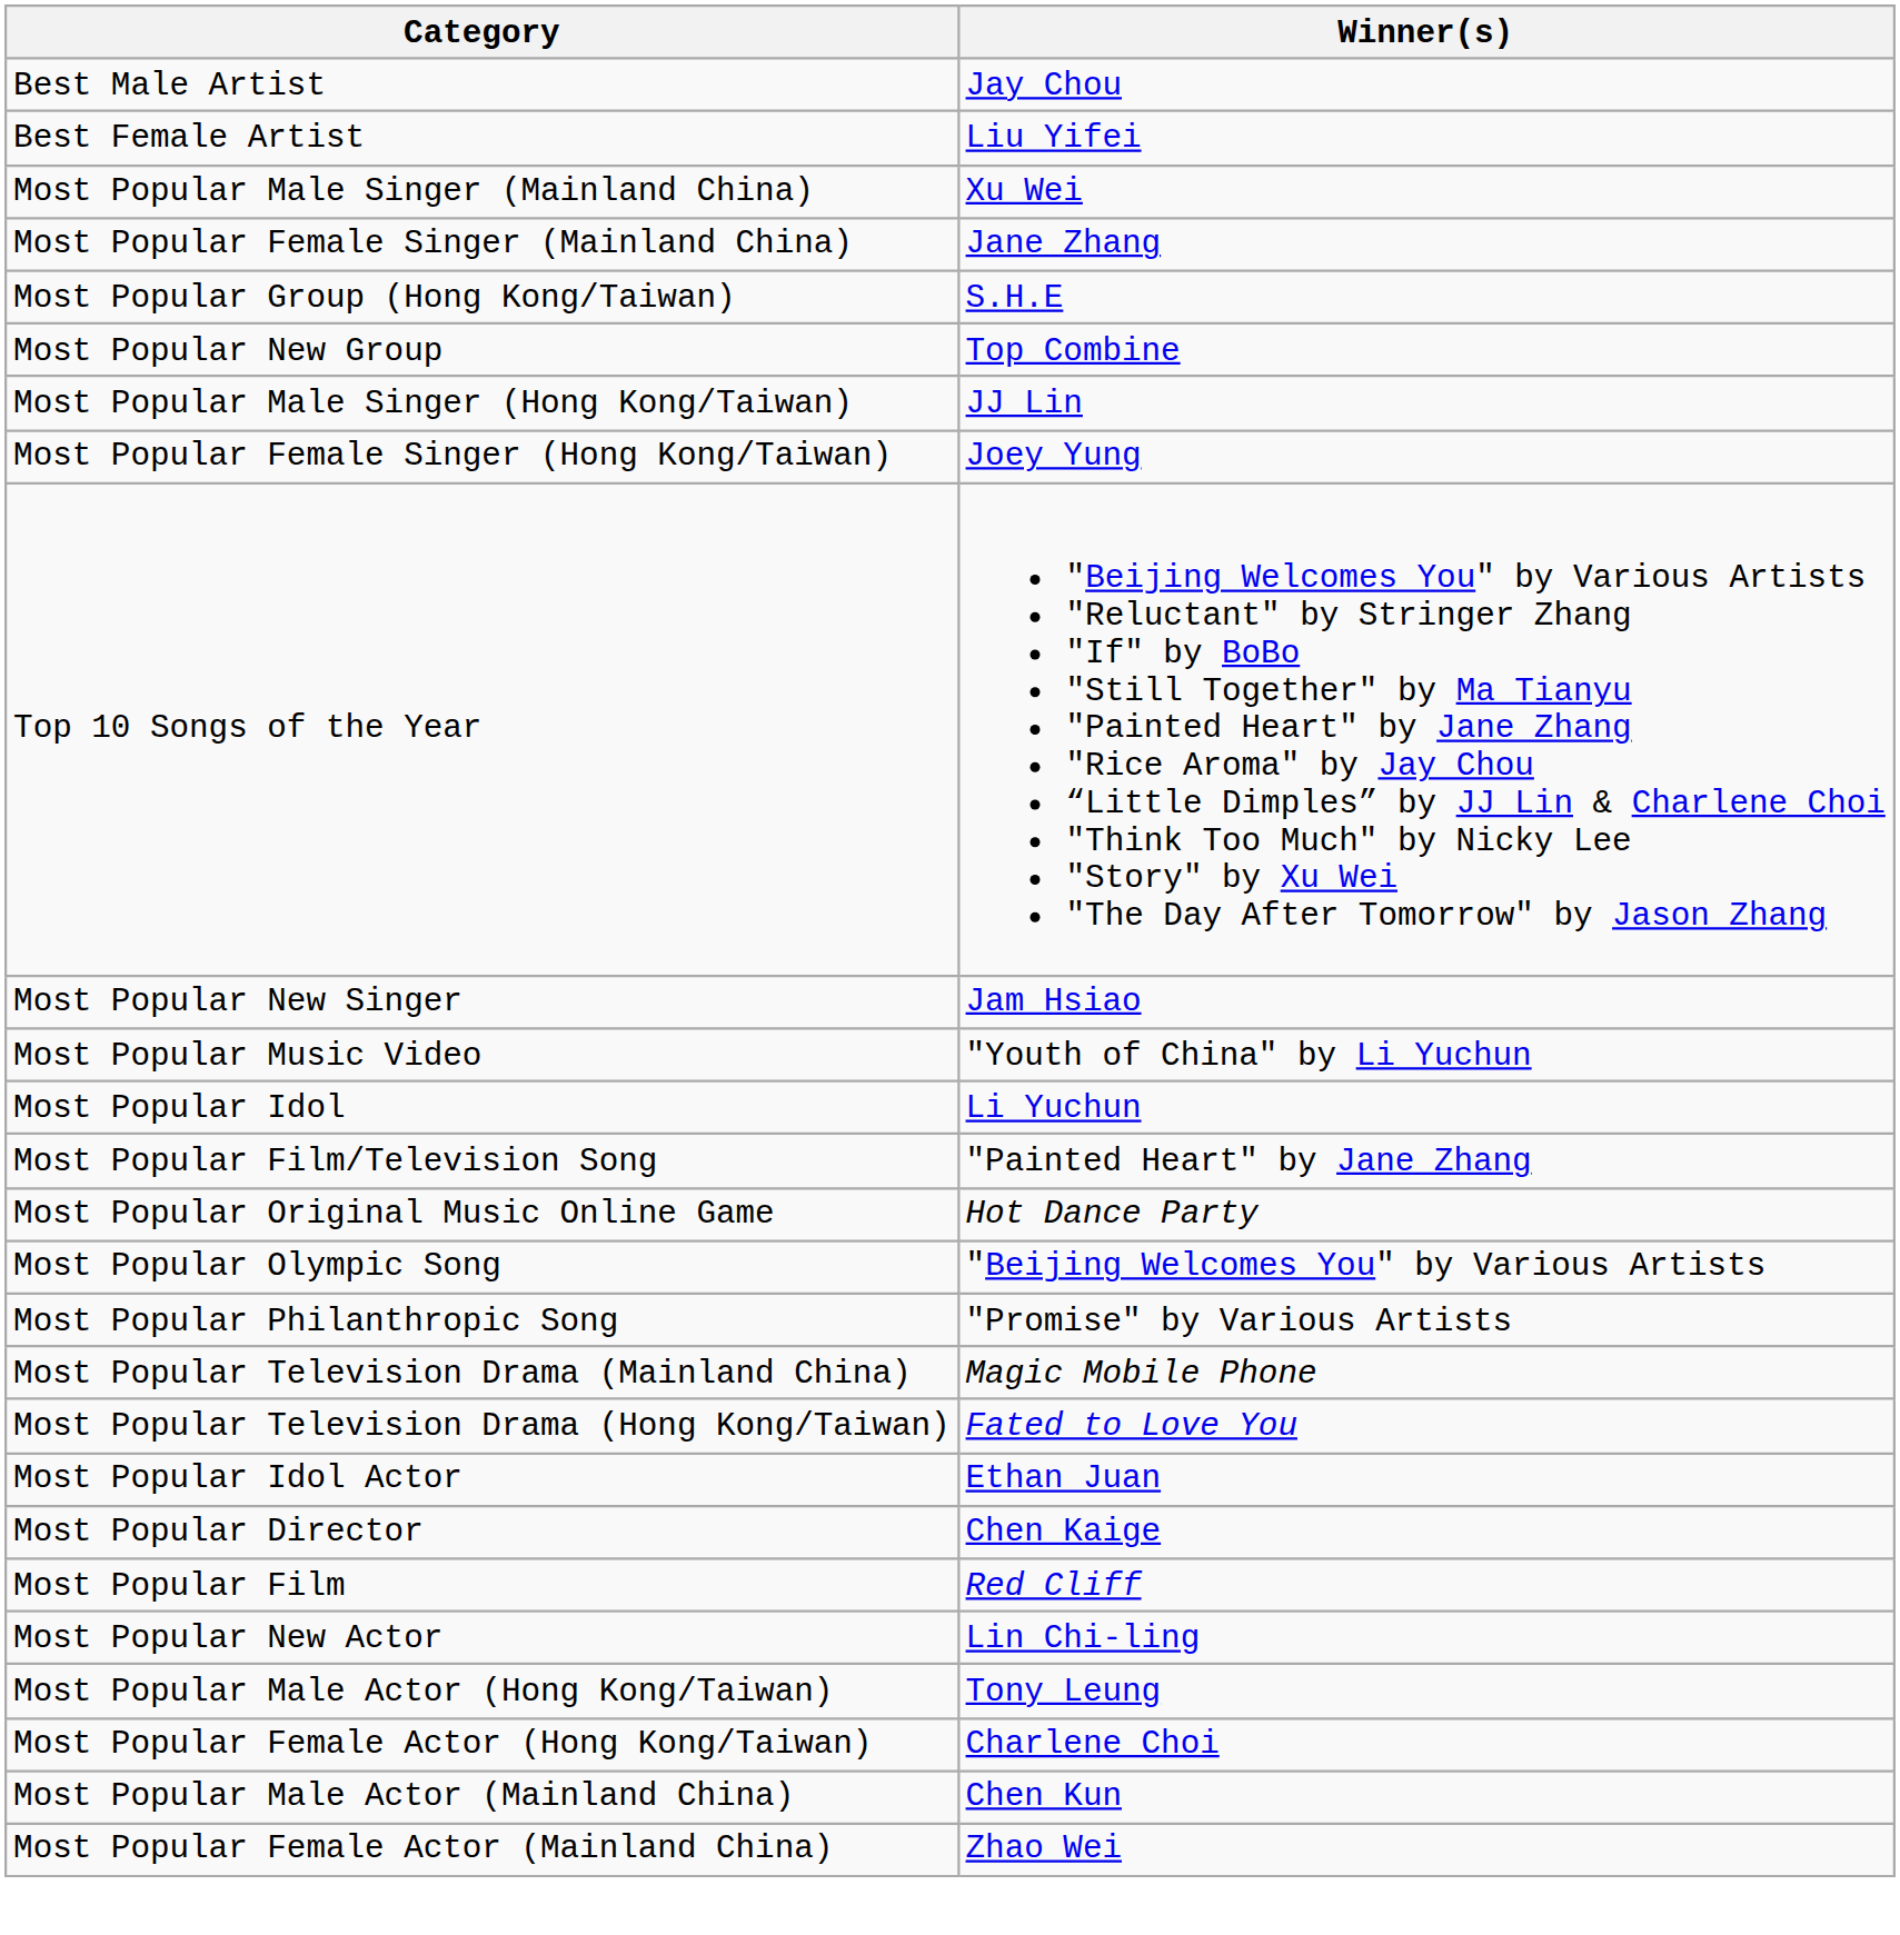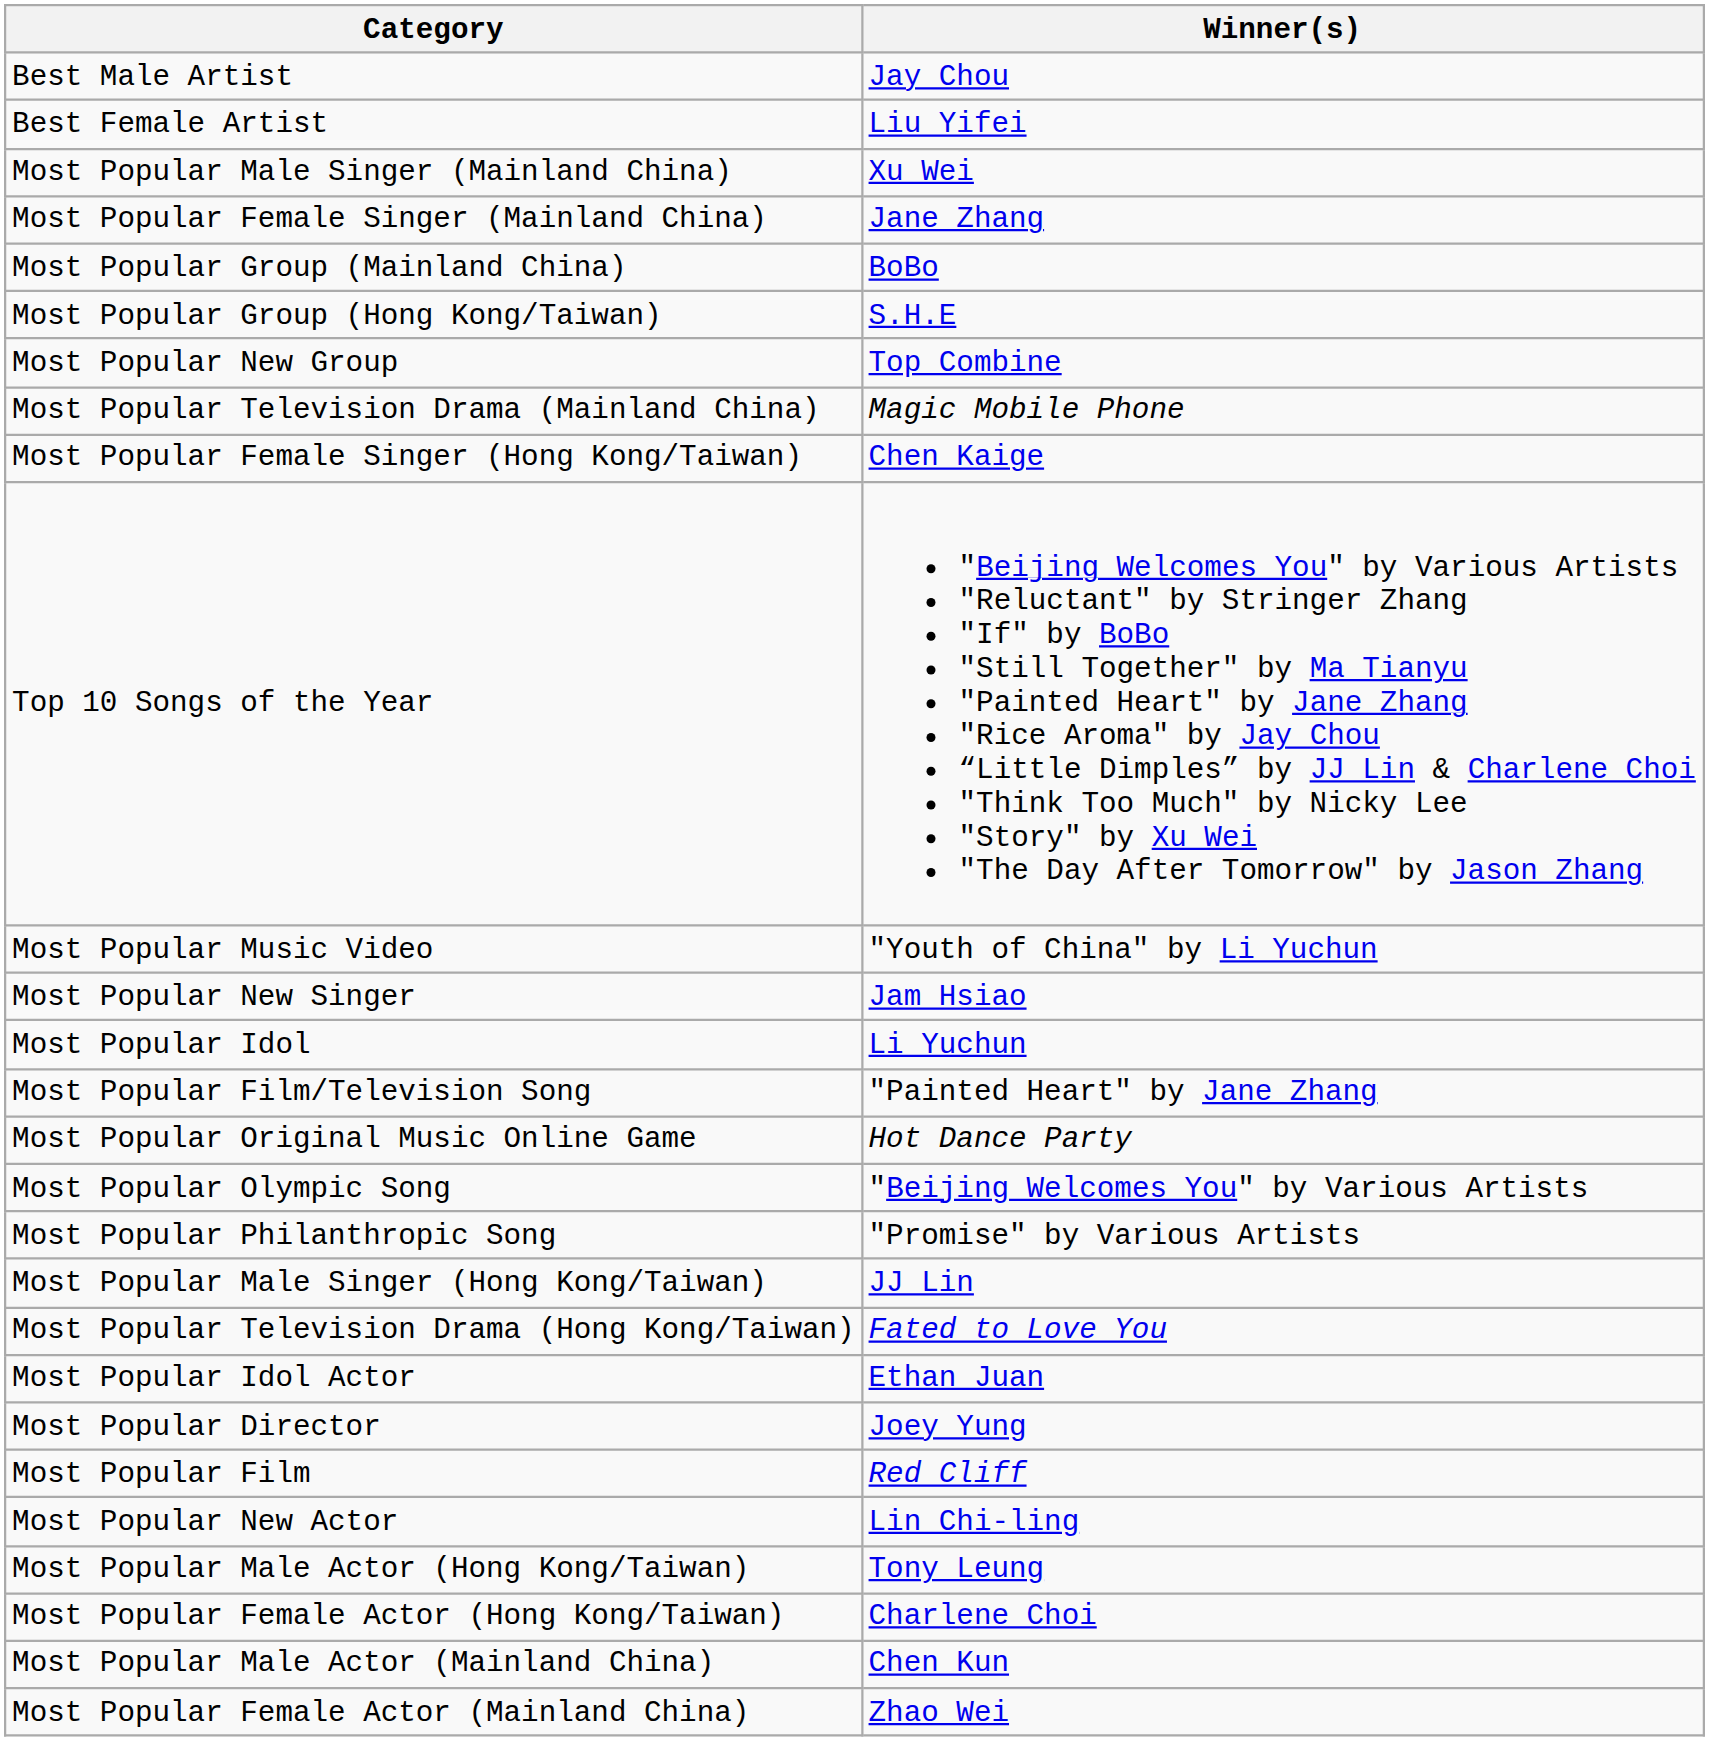 <table class="wikitable">
 <tr>
 <th>Category</th>
 <th>Winner(s)</th>
 </tr>
 <tr>
 <td>Best Male Artist</td>
 <td><a href='#'>Jay Chou</a></td>
 </tr>
 <tr>
 <td>Best Female Artist</td>
 <td><a href='#'>Liu Yifei</a></td>
 </tr>
 <tr>
 <td>Most Popular Male Singer (Mainland China)</td>
 <td><a href='#'>Xu Wei</a></td>
 </tr>
 <tr>
 <td>Most Popular Female Singer (Mainland China)</td>
 <td><a href='#'>Jane Zhang</a></td>
 </tr>
 <tr>
+<td>Most Popular Group (Mainland China)</td>
+<td><a href='#'>BoBo</a></td>
+</tr>
+<tr>
 <td>Most Popular Group (Hong Kong/Taiwan)</td>
 <td><a href='#'>S.H.E</a></td>
 </tr>
 <tr>
 <td>Most Popular New Group</td>
 <td><a href='#'>Top Combine</a></td>
 </tr>
 <tr>
-<td>Most Popular Male Singer (Hong Kong/Taiwan)</td>
-<td><a href='#'>JJ Lin</a></td>
+<td>Most Popular Television Drama (Mainland China)</td>
+<td><em>Magic Mobile Phone</em></td>
 </tr>
 <tr>
 <td>Most Popular Female Singer (Hong Kong/Taiwan)</td>
-<td><a href='#'>Joey Yung</a></td>
+<td><a href='#'>Chen Kaige</a></td>
 </tr>
 <tr>
 <td>Top 10 Songs of the Year</td>
 <td><br><ul><li>"<a href='#'>Beijing Welcomes You</a>" by Various Artists</li><li>"Reluctant" by Stringer Zhang</li><li>"If" by <a href='#'>BoBo</a></li><li>"Still Together" by <a href='#'>Ma Tianyu</a></li><li>"Painted Heart" by <a href='#'>Jane Zhang</a></li><li>"Rice Aroma" by <a href='#'>Jay Chou</a></li><li>“Little Dimples” by <a href='#'>JJ Lin</a> & <a href='#'>Charlene Choi</a></li><li>"Think Too Much" by Nicky Lee</li><li>"Story" by <a href='#'>Xu Wei</a></li><li>"The Day After Tomorrow" by <a href='#'>Jason Zhang</a></li></ul></td>
 </tr>
 <tr>
+<td>Most Popular Music Video</td>
+<td>"Youth of China" by <a href='#'>Li Yuchun</a></td>
+</tr>
+<tr>
 <td>Most Popular New Singer</td>
 <td><a href='#'>Jam Hsiao</a></td>
-</tr>
-<tr>
-<td>Most Popular Music Video</td>
-<td>"Youth of China" by <a href='#'>Li Yuchun</a></td>
 </tr>
 <tr>
 <td>Most Popular Idol</td>
 <td><a href='#'>Li Yuchun</a></td>
 </tr>
 <tr>
 <td>Most Popular Film/Television Song</td>
 <td>"Painted Heart" by <a href='#'>Jane Zhang</a></td>
 </tr>
 <tr>
 <td>Most Popular Original Music Online Game</td>
 <td><em>Hot Dance Party</em></td>
 </tr>
 <tr>
 <td>Most Popular Olympic Song</td>
 <td>"<a href='#'>Beijing Welcomes You</a>" by Various Artists</td>
 </tr>
 <tr>
 <td>Most Popular Philanthropic Song</td>
 <td>"Promise" by Various Artists</td>
 </tr>
 <tr>
-<td>Most Popular Television Drama (Mainland China)</td>
-<td><em>Magic Mobile Phone</em></td>
+<td>Most Popular Male Singer (Hong Kong/Taiwan)</td>
+<td><a href='#'>JJ Lin</a></td>
 </tr>
 <tr>
 <td>Most Popular Television Drama (Hong Kong/Taiwan)</td>
 <td><em><a href='#'>Fated to Love You</a></em></td>
 </tr>
 <tr>
 <td>Most Popular Idol Actor</td>
 <td><a href='#'>Ethan Juan</a></td>
 </tr>
 <tr>
 <td>Most Popular Director</td>
-<td><a href='#'>Chen Kaige</a></td>
+<td><a href='#'>Joey Yung</a></td>
 </tr>
 <tr>
 <td>Most Popular Film</td>
 <td><em><a href='#'>Red Cliff</a></em></td>
 </tr>
 <tr>
 <td>Most Popular New Actor</td>
 <td><a href='#'>Lin Chi-ling</a></td>
 </tr>
 <tr>
 <td>Most Popular Male Actor (Hong Kong/Taiwan)</td>
 <td><a href='#'>Tony Leung</a></td>
 </tr>
 <tr>
 <td>Most Popular Female Actor (Hong Kong/Taiwan)</td>
 <td><a href='#'>Charlene Choi</a></td>
 </tr>
 <tr>
 <td>Most Popular Male Actor (Mainland China)</td>
 <td><a href='#'>Chen Kun</a></td>
 </tr>
 <tr>
 <td>Most Popular Female Actor (Mainland China)</td>
 <td><a href='#'>Zhao Wei</a></td>
 </tr>
 </table>
